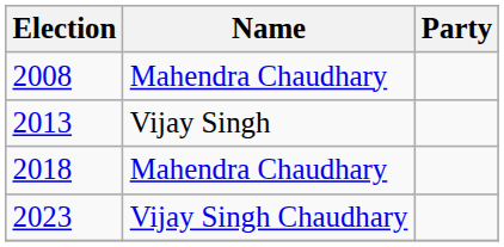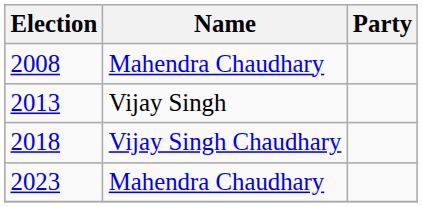 <table class="wikitable sortable">
 <tr>
 <th>Election</th>
 <th>Name</th>
 <th colspan=2>Party</th>
 </tr>
 <tr>
 <td><a href='#'>2008</a></td>
 <td><a href='#'>Mahendra Chaudhary</a></td>
 <td></td>
 </tr>
 <tr>
 <td><a href='#'>2013</a></td>
 <td>Vijay Singh</td>
 <td></td>
 </tr>
 <tr>
 <td><a href='#'>2018</a></td>
-<td><a href='#'>Mahendra Chaudhary</a></td>
+<td><a href='#'>Vijay Singh Chaudhary</a></td>
 <td></td>
 </tr>
 <tr>
 <td><a href='#'>2023</a></td>
-<td><a href='#'>Vijay Singh Chaudhary</a></td>
+<td><a href='#'>Mahendra Chaudhary</a></td>
 <td></td>
 </tr>
 <tr>
 </tr>
 </table>
